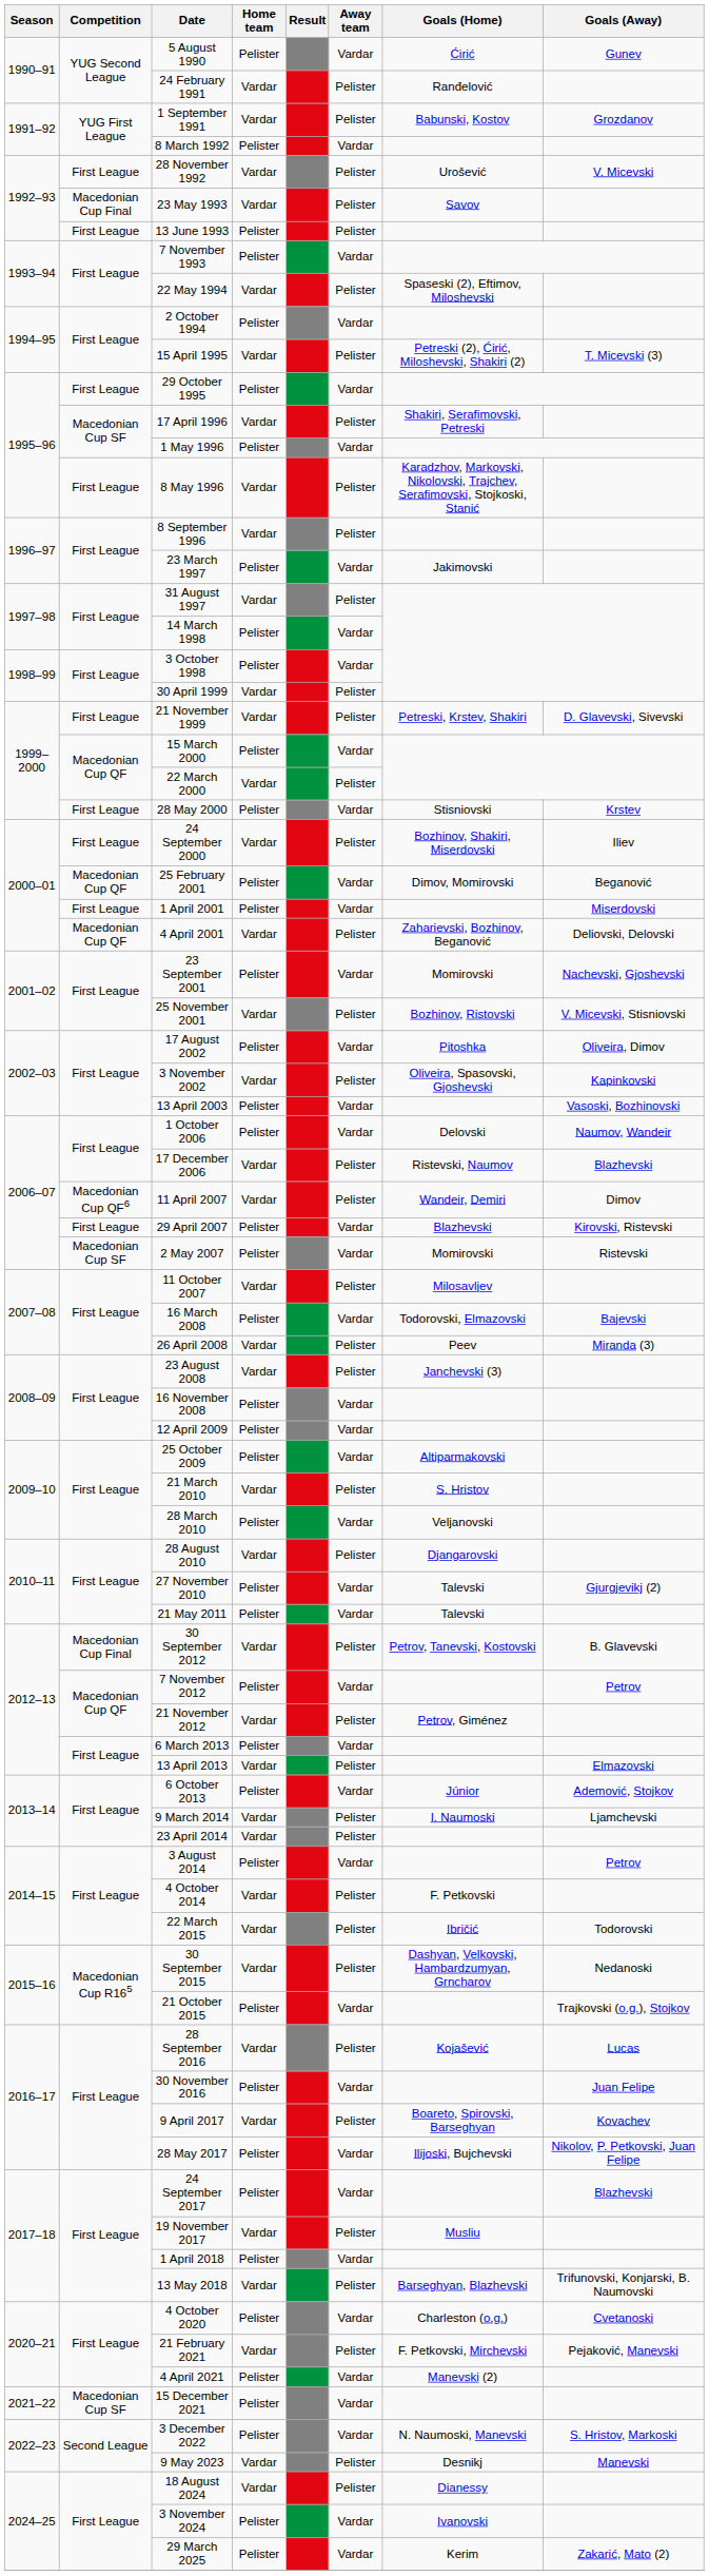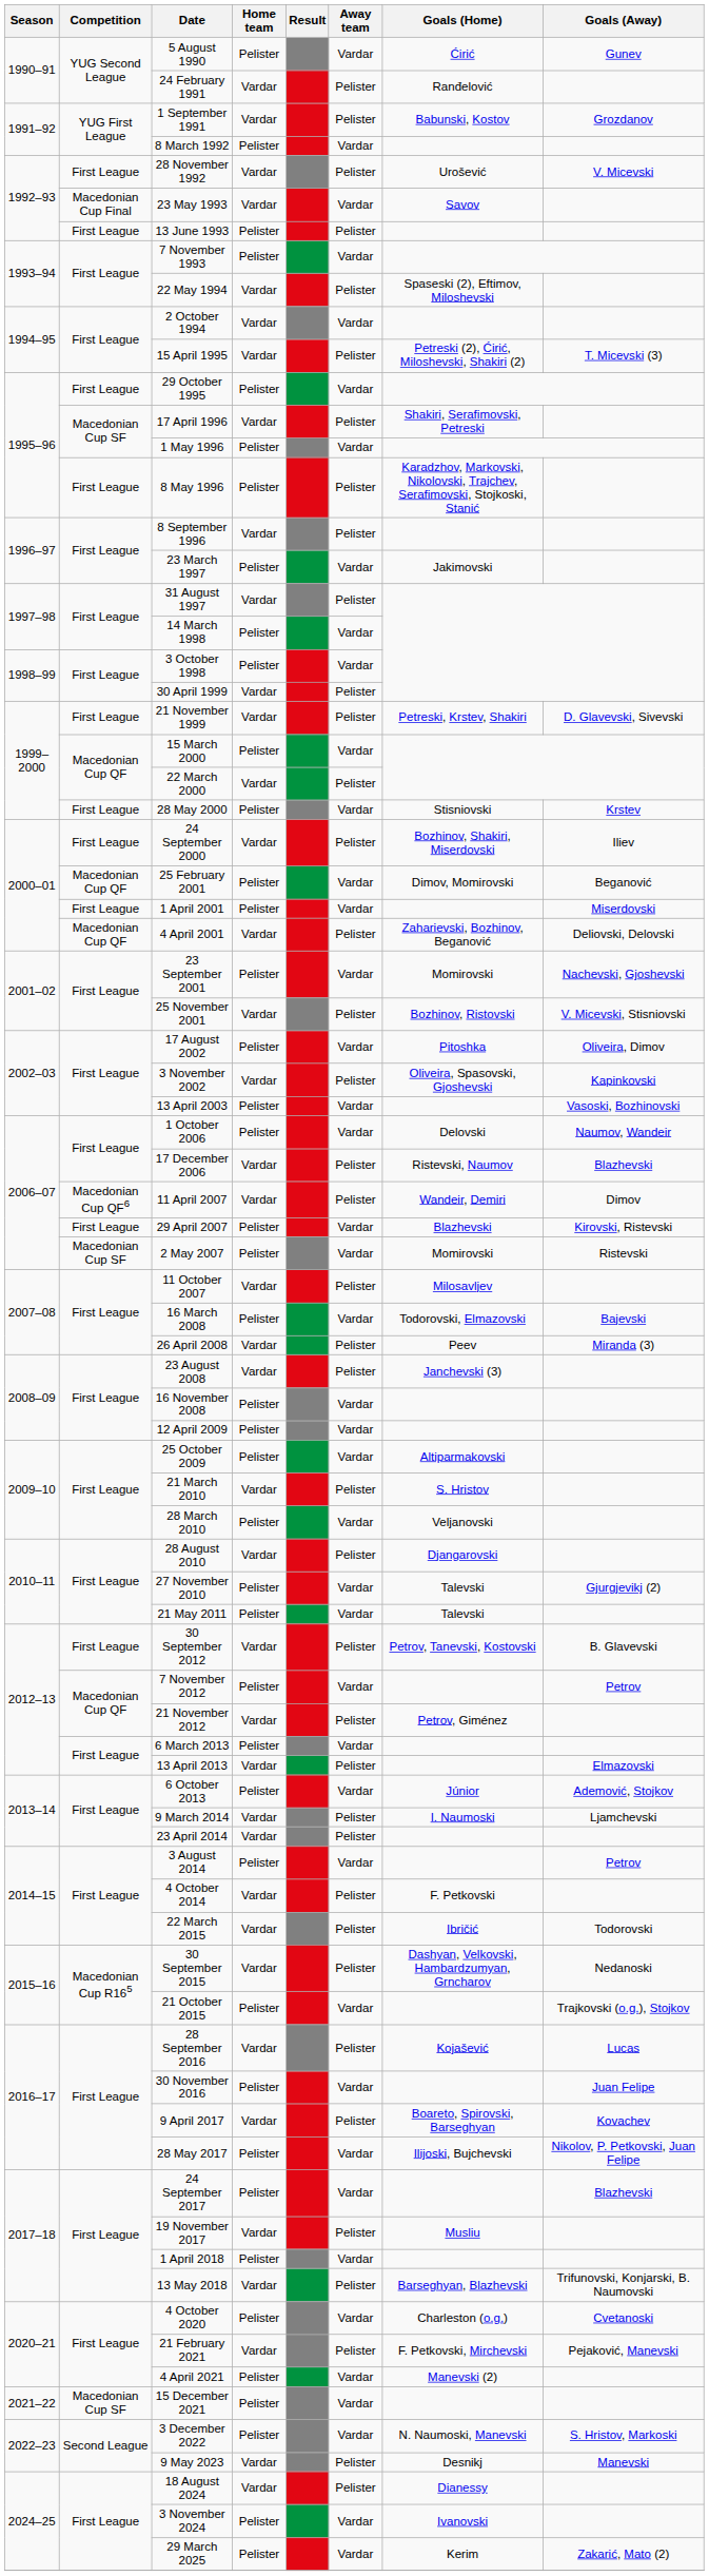 <table class="wikitable" width=73% style="text-align: center;font-size:100%;">
 <tr>
 <th>Season</th>
 <th>Competition</th>
 <th>Date</th>
 <th>Home team</th>
 <th>Result</th>
 <th>Away team</th>
 <th width=23%>Goals (Home)</th>
 <th width=23%>Goals (Away)</th>
 </tr>
 <tr>
 <td rowspan=2>1990–91</td>
 <td rowspan=2>YUG Second League</td>
 <td>5 August 1990</td>
 <td>Pelister</td>
 <td style="background:#808080"></td>
 <td>Vardar</td>
 <td><a href='#'>Ćirić</a></td>
 <td><a href='#'>Gunev</a></td>
 </tr>
 <tr>
 <td>24 February 1991</td>
 <td>Vardar</td>
 <td bgcolor=#e20613></td>
 <td>Pelister</td>
 <td>Ranđelović</td>
 <td></td>
 </tr>
 <tr>
 <td rowspan=2>1991–92</td>
 <td rowspan=2>YUG First League</td>
 <td>1 September 1991</td>
 <td>Vardar</td>
 <td bgcolor=#e20613></td>
 <td>Pelister</td>
 <td><a href='#'>Babunski</a>, <a href='#'>Kostov</a></td>
 <td><a href='#'>Grozdanov</a></td>
 </tr>
 <tr>
 <td>8 March 1992</td>
 <td>Pelister</td>
 <td bgcolor=#e20613></td>
 <td>Vardar</td>
 <td></td>
 <td></td>
 </tr>
 <tr>
 <td rowspan=3>1992–93</td>
 <td>First League</td>
 <td>28 November 1992</td>
 <td>Vardar</td>
 <td style="background:#808080"></td>
 <td>Pelister</td>
 <td>Urošević</td>
 <td><a href='#'>V. Micevski</a></td>
 </tr>
 <tr>
 <td>Macedonian Cup Final</td>
 <td>23 May 1993</td>
 <td>Vardar</td>
 <td bgcolor=#e20613></td>
-<td>Pelister</td>
+<td>Vardar</td>
 <td><a href='#'>Savov</a></td>
 <td></td>
 </tr>
 <tr>
 <td>First League</td>
 <td>13 June 1993</td>
 <td>Pelister</td>
 <td bgcolor=#e20613></td>
 <td>Pelister</td>
 <td></td>
 <td></td>
 </tr>
 <tr>
 <td rowspan=2>1993–94</td>
 <td rowspan=2>First League</td>
 <td>7 November 1993</td>
 <td>Pelister</td>
 <td bgcolor=#00923f></td>
 <td>Vardar</td>
 </tr>
 <tr>
 <td>22 May 1994</td>
 <td>Vardar</td>
 <td bgcolor=#e20613></td>
 <td>Pelister</td>
 <td>Spaseski (2), Eftimov, <a href='#'>Miloshevski</a></td>
 <td></td>
 </tr>
 <tr>
 <td rowspan=2>1994–95</td>
 <td rowspan=2>First League</td>
 <td>2 October 1994</td>
-<td>Pelister</td>
+<td>Vardar</td>
 <td style="background:#808080"></td>
 <td>Vardar</td>
 <td></td>
 <td></td>
 </tr>
 <tr>
 <td>15 April 1995</td>
 <td>Vardar</td>
 <td bgcolor=#e20613></td>
 <td>Pelister</td>
 <td><a href='#'>Petreski</a> (2), <a href='#'>Ćirić</a>, <a href='#'>Miloshevski</a>, <a href='#'>Shakiri</a> (2)</td>
 <td><a href='#'>T. Micevski</a> (3)</td>
 </tr>
 <tr>
 <td rowspan=4>1995–96</td>
 <td>First League</td>
 <td>29 October 1995</td>
 <td>Pelister</td>
 <td bgcolor=#00923f></td>
 <td>Vardar</td>
 </tr>
 <tr>
 <td rowspan=2>Macedonian Cup SF</td>
 <td>17 April 1996</td>
 <td>Vardar</td>
 <td bgcolor=#e20613></td>
 <td>Pelister</td>
 <td><a href='#'>Shakiri</a>, <a href='#'>Serafimovski</a>, <a href='#'>Petreski</a></td>
 <td></td>
 </tr>
 <tr>
 <td>1 May 1996</td>
 <td>Pelister</td>
 <td style="background:#808080"></td>
 <td>Vardar</td>
 </tr>
 <tr>
 <td>First League</td>
 <td>8 May 1996</td>
-<td>Vardar</td>
+<td>Pelister</td>
 <td bgcolor=#e20613></td>
 <td>Pelister</td>
 <td><a href='#'>Karadzhov</a>, <a href='#'>Markovski</a>, <a href='#'>Nikolovski</a>, <a href='#'>Trajchev</a>, <a href='#'>Serafimovski</a>, Stojkoski, <a href='#'>Stanić</a></td>
 <td></td>
 </tr>
 <tr>
 <td rowspan=2>1996–97</td>
 <td rowspan=2>First League</td>
 <td>8 September 1996</td>
 <td>Vardar</td>
 <td style="background:#808080"></td>
 <td>Pelister</td>
 <td></td>
 <td></td>
 </tr>
 <tr>
 <td>23 March 1997</td>
 <td>Pelister</td>
 <td bgcolor=#00923f></td>
 <td>Vardar</td>
 <td>Jakimovski</td>
 <td></td>
 </tr>
 <tr>
 <td rowspan=2>1997–98</td>
 <td rowspan=2>First League</td>
 <td>31 August 1997</td>
 <td>Vardar</td>
 <td style="background:#808080"></td>
 <td>Pelister</td>
 </tr>
 <tr>
 <td>14 March 1998</td>
 <td>Pelister</td>
 <td bgcolor=#00923f></td>
 <td>Vardar</td>
 </tr>
 <tr>
 <td rowspan=2>1998–99</td>
 <td rowspan=2>First League</td>
 <td>3 October 1998</td>
 <td>Pelister</td>
 <td bgcolor=#e20613></td>
 <td>Vardar</td>
 </tr>
 <tr>
 <td>30 April 1999</td>
 <td>Vardar</td>
 <td bgcolor=#e20613></td>
 <td>Pelister</td>
 </tr>
 <tr>
 <td rowspan=4>1999–2000</td>
 <td>First League</td>
 <td>21 November 1999</td>
 <td>Vardar</td>
 <td bgcolor=#e20613></td>
 <td>Pelister</td>
 <td><a href='#'>Petreski</a>, <a href='#'>Krstev</a>, <a href='#'>Shakiri</a></td>
 <td><a href='#'>D. Glavevski</a>, Sivevski</td>
 </tr>
 <tr>
 <td rowspan=2>Macedonian Cup QF</td>
 <td>15 March 2000</td>
 <td>Pelister</td>
 <td bgcolor=#00923f></td>
 <td>Vardar</td>
 </tr>
 <tr>
 <td>22 March 2000</td>
 <td>Vardar</td>
 <td bgcolor=#00923f></td>
 <td>Pelister</td>
 </tr>
 <tr>
 <td>First League</td>
 <td>28 May 2000</td>
 <td>Pelister</td>
 <td style="background:#808080"></td>
 <td>Vardar</td>
 <td>Stisniovski</td>
 <td><a href='#'>Krstev</a></td>
 </tr>
 <tr>
 <td rowspan=4>2000–01</td>
 <td>First League</td>
 <td>24 September 2000</td>
 <td>Vardar</td>
 <td bgcolor=#e20613></td>
 <td>Pelister</td>
 <td><a href='#'>Bozhinov</a>, <a href='#'>Shakiri</a>, <a href='#'>Miserdovski</a></td>
 <td>Iliev</td>
 </tr>
 <tr>
 <td>Macedonian Cup QF</td>
 <td>25 February 2001</td>
 <td>Pelister</td>
 <td bgcolor=#00923f></td>
 <td>Vardar</td>
 <td>Dimov, Momirovski</td>
 <td>Beganović</td>
 </tr>
 <tr>
 <td>First League</td>
 <td>1 April 2001</td>
 <td>Pelister</td>
 <td bgcolor=#e20613></td>
 <td>Vardar</td>
 <td></td>
 <td><a href='#'>Miserdovski</a></td>
 </tr>
 <tr>
 <td>Macedonian Cup QF</td>
 <td>4 April 2001</td>
 <td>Vardar</td>
 <td bgcolor=#e20613></td>
 <td>Pelister</td>
 <td><a href='#'>Zaharievski</a>, <a href='#'>Bozhinov</a>, Beganović</td>
 <td>Deliovski, Delovski</td>
 </tr>
 <tr>
 <td rowspan=2>2001–02</td>
 <td rowspan=2>First League</td>
 <td>23 September 2001</td>
 <td>Pelister</td>
 <td bgcolor=#e20613></td>
 <td>Vardar</td>
 <td>Momirovski</td>
 <td><a href='#'>Nachevski</a>, <a href='#'>Gjoshevski</a></td>
 </tr>
 <tr>
 <td>25 November 2001</td>
 <td>Vardar</td>
 <td style="background:#808080"></td>
 <td>Pelister</td>
 <td><a href='#'>Bozhinov</a>, <a href='#'>Ristovski</a></td>
 <td><a href='#'>V. Micevski</a>, Stisniovski</td>
 </tr>
 <tr>
 <td rowspan=3>2002–03</td>
 <td rowspan=3>First League</td>
 <td>17 August 2002</td>
 <td>Pelister</td>
 <td bgcolor=#e20613></td>
 <td>Vardar</td>
 <td><a href='#'>Pitoshka</a></td>
 <td><a href='#'>Oliveira</a>, Dimov</td>
 </tr>
 <tr>
 <td>3 November 2002</td>
 <td>Vardar</td>
 <td bgcolor=#e20613></td>
 <td>Pelister</td>
 <td><a href='#'>Oliveira</a>, Spasovski, <a href='#'>Gjoshevski</a></td>
 <td><a href='#'>Kapinkovski</a></td>
 </tr>
 <tr>
 <td>13 April 2003</td>
 <td>Pelister</td>
 <td bgcolor=#e20613></td>
 <td>Vardar</td>
 <td></td>
 <td><a href='#'>Vasoski</a>, <a href='#'>Bozhinovski</a></td>
 </tr>
 <tr>
 <td rowspan=5>2006–07</td>
 <td rowspan=2>First League</td>
 <td>1 October 2006</td>
 <td>Pelister</td>
 <td bgcolor=#e20613></td>
 <td>Vardar</td>
 <td>Delovski</td>
 <td><a href='#'>Naumov</a>, <a href='#'>Wandeir</a></td>
 </tr>
 <tr>
 <td>17 December 2006</td>
 <td>Vardar</td>
 <td bgcolor=#e20613></td>
 <td>Pelister</td>
 <td>Ristevski, <a href='#'>Naumov</a></td>
 <td><a href='#'>Blazhevski</a></td>
 </tr>
 <tr>
 <td>Macedonian Cup QF<sup>6</sup></td>
 <td>11 April 2007</td>
 <td>Vardar</td>
 <td bgcolor=#e20613></td>
 <td>Pelister</td>
 <td><a href='#'>Wandeir</a>, <a href='#'>Demiri</a></td>
 <td>Dimov</td>
 </tr>
 <tr>
 <td>First League</td>
 <td>29 April 2007</td>
 <td>Pelister</td>
 <td bgcolor=#e20613></td>
 <td>Vardar</td>
 <td><a href='#'>Blazhevski</a></td>
 <td><a href='#'>Kirovski</a>, Ristevski</td>
 </tr>
 <tr>
 <td>Macedonian Cup SF</td>
 <td>2 May 2007</td>
 <td>Pelister</td>
 <td style="background:#808080"></td>
 <td>Vardar</td>
 <td>Momirovski</td>
 <td>Ristevski</td>
 </tr>
 <tr>
 <td rowspan=3>2007–08</td>
 <td rowspan=3>First League</td>
 <td>11 October 2007</td>
 <td>Vardar</td>
 <td bgcolor=#e20613></td>
 <td>Pelister</td>
 <td><a href='#'>Milosavljev</a></td>
 <td></td>
 </tr>
 <tr>
 <td>16 March 2008</td>
 <td>Pelister</td>
 <td bgcolor=#00923f></td>
 <td>Vardar</td>
 <td>Todorovski, <a href='#'>Elmazovski</a></td>
 <td><a href='#'>Bajevski</a></td>
 </tr>
 <tr>
 <td>26 April 2008</td>
 <td>Vardar</td>
 <td bgcolor=#00923f></td>
 <td>Pelister</td>
 <td>Peev</td>
 <td><a href='#'>Miranda</a> (3)</td>
 </tr>
 <tr>
 <td rowspan=3>2008–09</td>
 <td rowspan=3>First League</td>
 <td>23 August 2008</td>
 <td>Vardar</td>
 <td bgcolor=#e20613></td>
 <td>Pelister</td>
 <td><a href='#'>Janchevski</a> (3)</td>
 <td></td>
 </tr>
 <tr>
 <td>16 November 2008</td>
 <td>Pelister</td>
 <td style="background:#808080"></td>
 <td>Vardar</td>
 <td></td>
 <td></td>
 </tr>
 <tr>
 <td>12 April 2009</td>
 <td>Pelister</td>
 <td style="background:#808080"></td>
 <td>Vardar</td>
 <td></td>
 <td></td>
 </tr>
 <tr>
 <td rowspan=3>2009–10</td>
 <td rowspan=3>First League</td>
 <td>25 October 2009</td>
 <td>Pelister</td>
 <td bgcolor=#00923f></td>
 <td>Vardar</td>
 <td><a href='#'>Altiparmakovski</a></td>
 <td></td>
 </tr>
 <tr>
 <td>21 March 2010</td>
 <td>Vardar</td>
 <td bgcolor=#e20613></td>
 <td>Pelister</td>
 <td><a href='#'>S. Hristov</a></td>
 <td></td>
 </tr>
 <tr>
 <td>28 March 2010</td>
 <td>Pelister</td>
 <td bgcolor=#00923f></td>
 <td>Vardar</td>
 <td>Veljanovski</td>
 <td></td>
 </tr>
 <tr>
 <td rowspan=3>2010–11</td>
 <td rowspan=3>First League</td>
 <td>28 August 2010</td>
 <td>Vardar</td>
 <td bgcolor=#e20613></td>
 <td>Pelister</td>
 <td><a href='#'>Djangarovski</a></td>
 <td></td>
 </tr>
 <tr>
 <td>27 November 2010</td>
 <td>Pelister</td>
 <td bgcolor=#e20613></td>
 <td>Vardar</td>
 <td>Talevski</td>
 <td><a href='#'>Gjurgjevikj</a> (2)</td>
 </tr>
 <tr>
 <td>21 May 2011</td>
 <td>Pelister</td>
 <td bgcolor=#00923f></td>
 <td>Vardar</td>
 <td>Talevski</td>
 <td></td>
 </tr>
 <tr>
 <td rowspan=5>2012–13</td>
-<td>Macedonian Cup Final</td>
+<td>First League</td>
 <td>30 September 2012</td>
 <td>Vardar</td>
 <td bgcolor=#e20613></td>
 <td>Pelister</td>
 <td><a href='#'>Petrov</a>, <a href='#'>Tanevski</a>, <a href='#'>Kostovski</a></td>
 <td>B. Glavevski</td>
 </tr>
 <tr>
 <td rowspan=2>Macedonian Cup QF</td>
 <td>7 November 2012</td>
 <td>Pelister</td>
 <td bgcolor=#e20613></td>
 <td>Vardar</td>
 <td></td>
 <td><a href='#'>Petrov</a></td>
 </tr>
 <tr>
 <td>21 November 2012</td>
 <td>Vardar</td>
 <td bgcolor=#e20613></td>
 <td>Pelister</td>
 <td><a href='#'>Petrov</a>, Giménez</td>
 <td></td>
 </tr>
 <tr>
 <td rowspan=2>First League</td>
 <td>6 March 2013</td>
 <td>Pelister</td>
 <td style="background:#808080"></td>
 <td>Vardar</td>
 <td></td>
 <td></td>
 </tr>
 <tr>
 <td>13 April 2013</td>
 <td>Vardar</td>
 <td bgcolor=#00923f></td>
 <td>Pelister</td>
 <td></td>
 <td><a href='#'>Elmazovski</a></td>
 </tr>
 <tr>
 <td rowspan=3>2013–14</td>
 <td rowspan=3>First League</td>
 <td>6 October 2013</td>
 <td>Pelister</td>
 <td bgcolor=#e20613></td>
 <td>Vardar</td>
 <td><a href='#'>Júnior</a></td>
 <td><a href='#'>Ademović</a>, <a href='#'>Stojkov</a></td>
 </tr>
 <tr>
 <td>9 March 2014</td>
 <td>Vardar</td>
 <td style="background:#808080"></td>
 <td>Pelister</td>
 <td><a href='#'>I. Naumoski</a></td>
 <td>Ljamchevski</td>
 </tr>
 <tr>
 <td>23 April 2014</td>
 <td>Vardar</td>
 <td style="background:#808080"></td>
 <td>Pelister</td>
 <td></td>
 <td></td>
 </tr>
 <tr>
 <td rowspan=3>2014–15</td>
 <td rowspan=3>First League</td>
 <td>3 August 2014</td>
 <td>Pelister</td>
 <td bgcolor=#e20613></td>
 <td>Vardar</td>
 <td></td>
 <td><a href='#'>Petrov</a></td>
 </tr>
 <tr>
 <td>4 October 2014</td>
 <td>Vardar</td>
 <td bgcolor=#e20613></td>
 <td>Pelister</td>
 <td>F. Petkovski</td>
 <td></td>
 </tr>
 <tr>
 <td>22 March 2015</td>
 <td>Vardar</td>
 <td style="background:#808080"></td>
 <td>Pelister</td>
 <td><a href='#'>Ibričić</a></td>
 <td>Todorovski</td>
 </tr>
 <tr>
 <td rowspan=2>2015–16</td>
 <td rowspan=2>Macedonian Cup R16<sup>5</sup></td>
 <td>30 September 2015</td>
 <td>Vardar</td>
 <td bgcolor=#e20613></td>
 <td>Pelister</td>
 <td><a href='#'>Dashyan</a>, <a href='#'>Velkovski</a>, <a href='#'>Hambardzumyan</a>, <a href='#'>Grncharov</a></td>
 <td>Nedanoski</td>
 </tr>
 <tr>
 <td>21 October 2015</td>
 <td>Pelister</td>
 <td bgcolor=#e20613></td>
 <td>Vardar</td>
 <td></td>
 <td>Trajkovski (<a href='#'>o.g.</a>), <a href='#'>Stojkov</a></td>
 </tr>
 <tr>
 <td rowspan=4>2016–17</td>
 <td rowspan=4>First League</td>
 <td>28 September 2016</td>
 <td>Vardar</td>
 <td style="background:#808080"></td>
 <td>Pelister</td>
 <td><a href='#'>Kojašević</a></td>
 <td><a href='#'>Lucas</a></td>
 </tr>
 <tr>
 <td>30 November 2016</td>
 <td>Pelister</td>
 <td bgcolor=#e20613></td>
 <td>Vardar</td>
 <td></td>
 <td><a href='#'>Juan Felipe</a></td>
 </tr>
 <tr>
 <td>9 April 2017</td>
 <td>Vardar</td>
 <td bgcolor=#e20613></td>
 <td>Pelister</td>
 <td><a href='#'>Boareto</a>, <a href='#'>Spirovski</a>, <a href='#'>Barseghyan</a></td>
 <td><a href='#'>Kovachev</a></td>
 </tr>
 <tr>
 <td>28 May 2017</td>
 <td>Pelister</td>
 <td bgcolor=#e20613></td>
 <td>Vardar</td>
 <td><a href='#'>Ilijoski</a>, Bujchevski</td>
 <td><a href='#'>Nikolov</a>, <a href='#'>P. Petkovski</a>, <a href='#'>Juan Felipe</a></td>
 </tr>
 <tr>
 <td rowspan=4>2017–18</td>
 <td rowspan=4>First League</td>
 <td>24 September 2017</td>
 <td>Pelister</td>
 <td bgcolor=#e20613></td>
 <td>Vardar</td>
 <td></td>
 <td><a href='#'>Blazhevski</a></td>
 </tr>
 <tr>
 <td>19 November 2017</td>
 <td>Vardar</td>
 <td bgcolor=#e20613></td>
 <td>Pelister</td>
 <td><a href='#'>Musliu</a></td>
 <td></td>
 </tr>
 <tr>
 <td>1 April 2018</td>
 <td>Pelister</td>
 <td style="background:#808080"></td>
 <td>Vardar</td>
 <td></td>
 <td></td>
 </tr>
 <tr>
 <td>13 May 2018</td>
 <td>Vardar</td>
 <td bgcolor=#00923f></td>
 <td>Pelister</td>
 <td><a href='#'>Barseghyan</a>, <a href='#'>Blazhevski</a></td>
 <td>Trifunovski, Konjarski, B. Naumovski</td>
 </tr>
 <tr>
 <td rowspan=3>2020–21</td>
 <td rowspan=3>First League</td>
 <td>4 October 2020</td>
 <td>Pelister</td>
 <td style="background:#808080"></td>
 <td>Vardar</td>
 <td>Charleston (<a href='#'>o.g.</a>)</td>
 <td><a href='#'>Cvetanoski</a></td>
 </tr>
 <tr>
 <td>21 February 2021</td>
 <td>Vardar</td>
 <td style="background:#808080"></td>
 <td>Pelister</td>
 <td>F. Petkovski, <a href='#'>Mirchevski</a></td>
 <td>Pejaković, <a href='#'>Manevski</a></td>
 </tr>
 <tr>
 <td>4 April 2021</td>
 <td>Pelister</td>
 <td bgcolor=#00923f></td>
 <td>Vardar</td>
 <td><a href='#'>Manevski</a> (2)</td>
 <td></td>
 </tr>
 <tr>
 <td>2021–22</td>
 <td>Macedonian Cup SF</td>
 <td>15 December 2021</td>
 <td>Pelister</td>
 <td style="background:#808080"></td>
 <td>Vardar</td>
 <td></td>
 <td></td>
 </tr>
 <tr>
 <td rowspan=2>2022–23</td>
 <td rowspan=2>Second League</td>
 <td>3 December 2022</td>
 <td>Pelister</td>
 <td style="background:#808080"></td>
 <td>Vardar</td>
 <td>N. Naumoski, <a href='#'>Manevski</a></td>
 <td><a href='#'>S. Hristov</a>, <a href='#'>Markoski</a></td>
 </tr>
 <tr>
 <td>9 May 2023</td>
 <td>Vardar</td>
 <td style="background:#808080"></td>
 <td>Pelister</td>
 <td>Desnikj</td>
 <td><a href='#'>Manevski</a></td>
 </tr>
 <tr>
 <td rowspan=3>2024–25</td>
 <td rowspan=3>First League</td>
 <td>18 August 2024</td>
 <td>Vardar</td>
 <td bgcolor=#e20613></td>
 <td>Pelister</td>
 <td><a href='#'>Dianessy</a></td>
 <td></td>
 </tr>
 <tr>
 <td>3 November 2024</td>
 <td>Pelister</td>
 <td bgcolor=#00923f></td>
 <td>Vardar</td>
 <td><a href='#'>Ivanovski</a></td>
 <td></td>
 </tr>
 <tr>
 <td>29 March 2025</td>
 <td>Pelister</td>
 <td bgcolor=#e20613></td>
 <td>Vardar</td>
 <td>Kerim</td>
 <td><a href='#'>Zakarić</a>, <a href='#'>Mato</a> (2)</td>
 </tr>
 <tr>
 </tr>
 </table>
